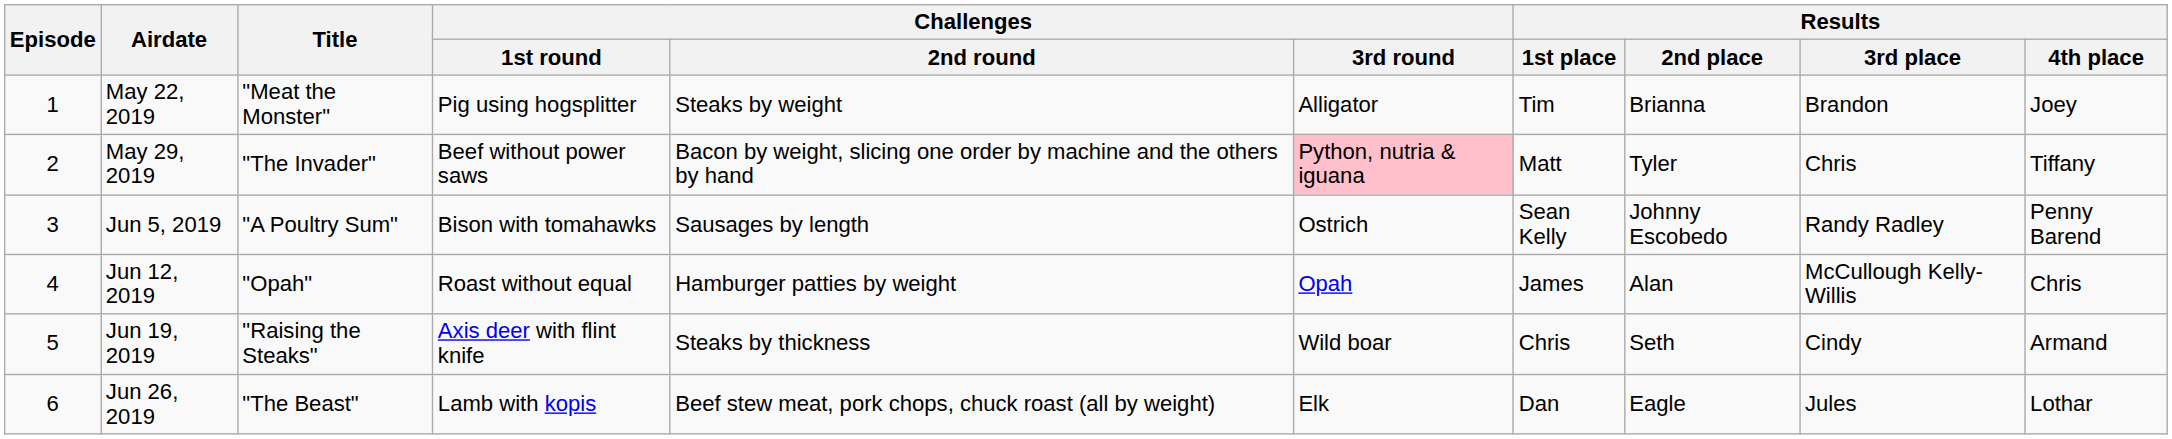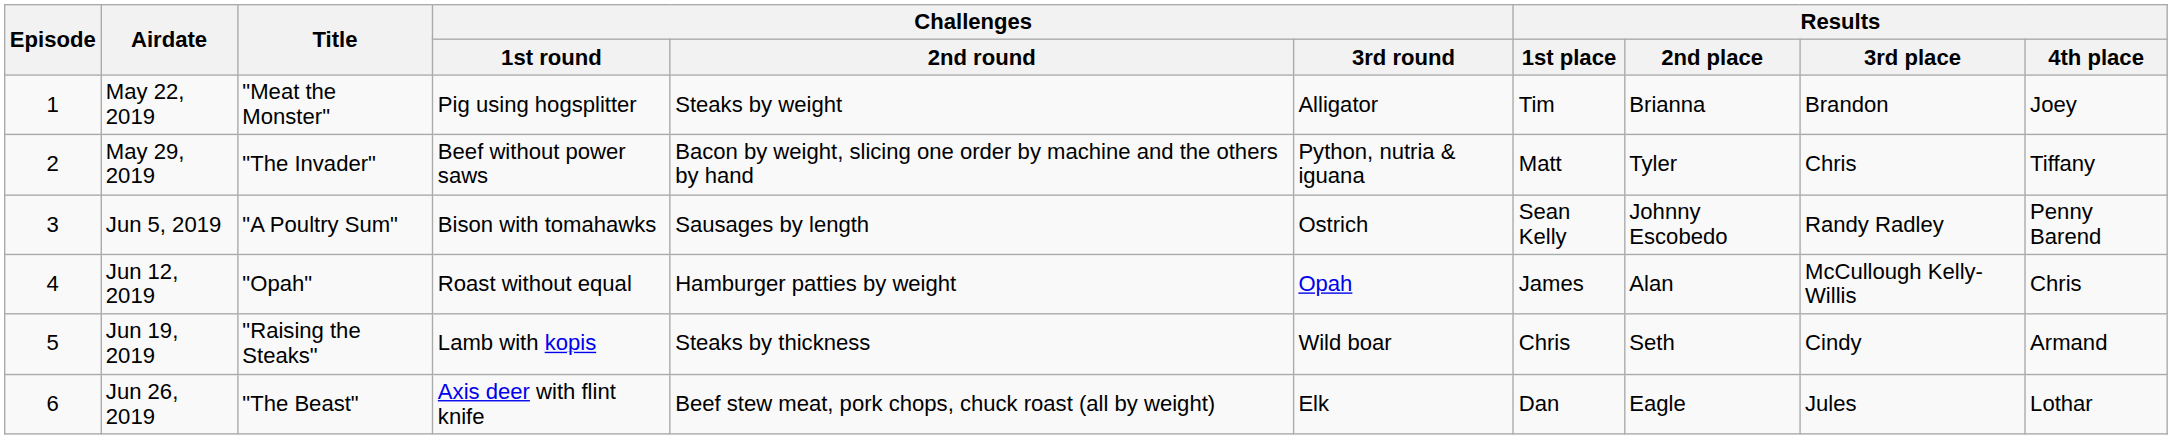 <table class="wikitable">
 <tr>
 <th rowspan="2">Episode</th>
 <th rowspan="2">Airdate</th>
 <th rowspan="2">Title</th>
 <th colspan="3">Challenges</th>
 <th colspan="4">Results</th>
 </tr>
 <tr>
 <th>1st round</th>
 <th>2nd round</th>
 <th>3rd round</th>
 <th>1st place</th>
 <th>2nd place</th>
 <th>3rd place</th>
 <th>4th place</th>
 </tr>
 <tr>
 <td align=center>1</td>
 <td>May 22, 2019</td>
 <td>"Meat the Monster"</td>
 <td>Pig using hogsplitter</td>
 <td>Steaks by weight</td>
 <td>Alligator</td>
 <td>Tim</td>
 <td>Brianna</td>
 <td>Brandon</td>
 <td>Joey</td>
 </tr>
 <tr>
 <td align=center>2</td>
 <td>May 29, 2019</td>
 <td>"The Invader"</td>
 <td>Beef without power saws</td>
 <td>Bacon by weight, slicing one order by machine and the others by hand</td>
-<td style="background: pink;">Python, nutria & iguana</td>
+<td>Python, nutria & iguana</td>
 <td>Matt</td>
 <td>Tyler</td>
 <td>Chris</td>
 <td>Tiffany</td>
 </tr>
 <tr>
 <td align=center>3</td>
 <td>Jun 5, 2019</td>
 <td>"A Poultry Sum"</td>
 <td>Bison with tomahawks</td>
 <td>Sausages by length</td>
 <td>Ostrich</td>
 <td>Sean Kelly</td>
 <td>Johnny Escobedo</td>
 <td>Randy Radley</td>
 <td>Penny Barend</td>
 </tr>
 <tr>
 <td align=center>4</td>
 <td>Jun 12, 2019</td>
 <td>"Opah"</td>
 <td>Roast without equal</td>
 <td>Hamburger patties by weight</td>
 <td><a href='#'>Opah</a></td>
 <td>James</td>
 <td>Alan</td>
 <td>McCullough Kelly-Willis</td>
 <td>Chris</td>
 </tr>
 <tr>
 <td align=center>5</td>
 <td>Jun 19, 2019</td>
 <td>"Raising the Steaks"</td>
-<td><a href='#'>Axis deer</a> with flint knife</td>
+<td>Lamb with <a href='#'>kopis</a></td>
 <td>Steaks by thickness</td>
 <td>Wild boar</td>
 <td>Chris</td>
 <td>Seth</td>
 <td>Cindy</td>
 <td>Armand</td>
 </tr>
 <tr>
 <td align=center>6</td>
 <td>Jun 26, 2019</td>
 <td>"The Beast"</td>
-<td>Lamb with <a href='#'>kopis</a></td>
+<td><a href='#'>Axis deer</a> with flint knife</td>
 <td>Beef stew meat, pork chops, chuck roast (all by weight)</td>
 <td>Elk</td>
 <td>Dan</td>
 <td>Eagle</td>
 <td>Jules</td>
 <td>Lothar</td>
 </tr>
 </table>
